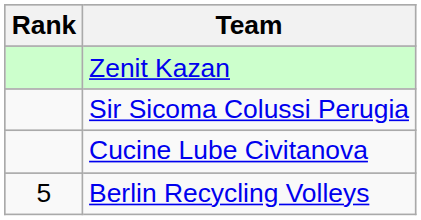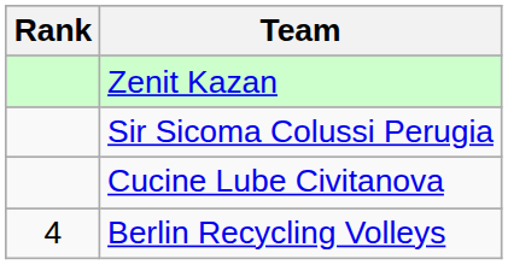 <table class="wikitable" style="text-align: center;">
 <tr>
 <th width=40>Rank</th>
 <th>Team</th>
 </tr>
 <tr bgcolor=#CCFFCC>
 <td></td>
 <td align=left> <a href='#'>Zenit Kazan</a></td>
 </tr>
 <tr>
 <td></td>
 <td align=left> <a href='#'>Sir Sicoma Colussi Perugia</a></td>
 </tr>
 <tr>
 <td></td>
 <td align=left> <a href='#'>Cucine Lube Civitanova</a></td>
 </tr>
 <tr>
-<td>5</td>
+<td>4</td>
 <td align=left> <a href='#'>Berlin Recycling Volleys</a></td>
 </tr>
 </table>
